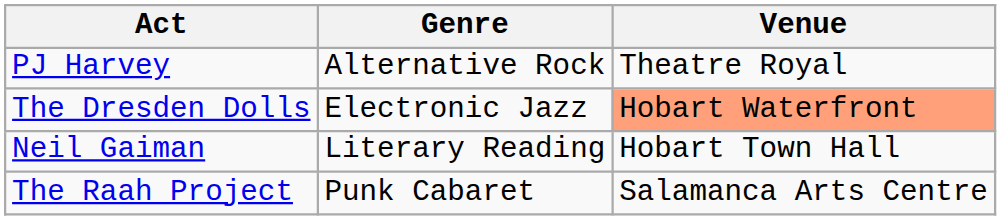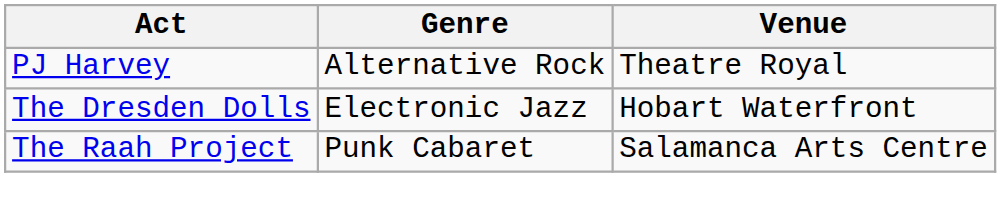 <table class="wikitable" style="line-height:0.95em;">
 <tr>
 <th>Act</th>
 <th>Genre</th>
 <th>Venue</th>
 </tr>
 <tr>
 <td><a href='#'>PJ Harvey</a></td>
 <td>Alternative Rock</td>
 <td>Theatre Royal</td>
 </tr>
 <tr>
 <td><a href='#'>The Dresden Dolls</a></td>
 <td>Electronic Jazz</td>
-<td style="background: lightsalmon;">Hobart Waterfront</td>
-</tr>
-<tr>
-<td><a href='#'>Neil Gaiman</a></td>
-<td>Literary Reading</td>
-<td>Hobart Town Hall</td>
+<td>Hobart Waterfront</td>
 </tr>
 <tr>
 <td><a href='#'>The Raah Project</a></td>
 <td>Punk Cabaret</td>
 <td>Salamanca Arts Centre</td>
 </tr>
 </table>
